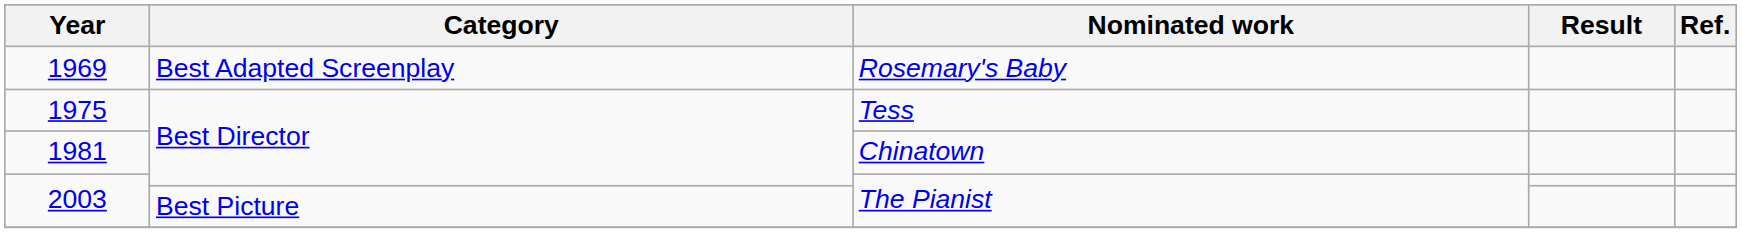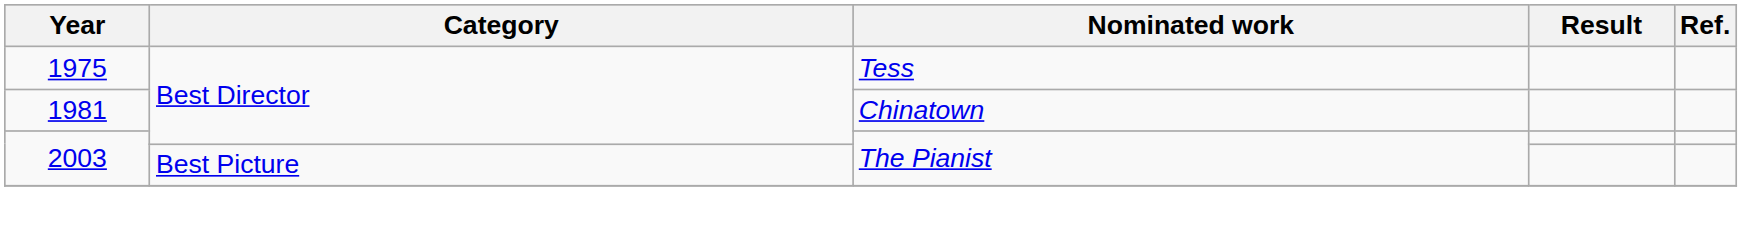 <table class=wikitable>
 <tr>
 <th scope="col" style="width:5em;">Year</th>
 <th scope="col" style="width:26em;">Category</th>
 <th scope="col" style="width:25em;">Nominated work</th>
 <th scope="col" style="width:5em;">Result</th>
 <th>Ref.</th>
-</tr>
-<tr>
-<td style="text-align:center;"><a href='#'>1969</a></td>
-<td><a href='#'>Best Adapted Screenplay</a></td>
-<td><em><a href='#'>Rosemary's Baby</a></em></td>
-<td></td>
-<td></td>
 </tr>
 <tr>
 <td style="text-align:center;"><a href='#'>1975</a></td>
 <td rowspan=3><a href='#'>Best Director</a></td>
 <td><em><a href='#'>Tess</a></em></td>
 <td></td>
 <td></td>
 </tr>
 <tr>
 <td style="text-align:center;"><a href='#'>1981</a></td>
 <td><em><a href='#'>Chinatown</a></em></td>
 <td></td>
 <td></td>
 </tr>
 <tr>
 <td style="text-align:center;", rowspan=2><a href='#'>2003</a></td>
 <td rowspan=2><em><a href='#'>The Pianist</a></em></td>
 <td></td>
 <td></td>
 </tr>
 <tr>
 <td><a href='#'>Best Picture</a></td>
 <td></td>
 <td></td>
 </tr>
 <tr>
 </tr>
 </table>
